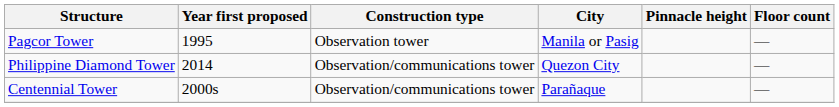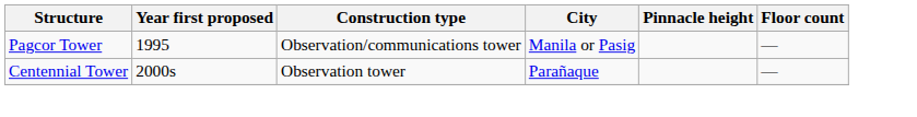 <table class="wikitable sortable">
 <tr>
 <th>Structure</th>
 <th>Year first proposed</th>
 <th>Construction type</th>
 <th>City</th>
 <th>Pinnacle height</th>
 <th>Floor count </th>
 </tr>
 <tr>
 <td><a href='#'>Pagcor Tower</a></td>
 <td>1995</td>
-<td>Observation tower</td>
+<td>Observation/communications tower</td>
 <td><a href='#'>Manila</a> or <a href='#'>Pasig</a></td>
-<td></td>
-<td>—</td>
-</tr>
-<tr>
-<td><a href='#'>Philippine Diamond Tower</a></td>
-<td>2014</td>
-<td>Observation/communications tower</td>
-<td><a href='#'>Quezon City</a></td>
 <td></td>
 <td>—</td>
 </tr>
 <tr>
 <td><a href='#'>Centennial Tower</a></td>
 <td>2000s</td>
-<td>Observation/communications tower</td>
+<td>Observation tower</td>
 <td><a href='#'>Parañaque</a></td>
 <td></td>
 <td>—</td>
 </tr>
 <tr>
 </tr>
 </table>
